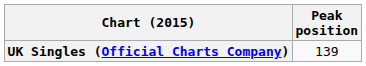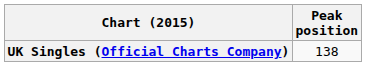 <table class="wikitable sortable plainrowheaders" style="text-align:center">
 <tr>
 <th scope="col">Chart (2015)</th>
 <th scope="col">Peak<br> position</th>
 </tr>
 <tr>
 </tr>
 <tr>
 <th scope="row">UK Singles (<a href='#'>Official Charts Company</a>)</th>
-<td>139</td>
+<td>138</td>
 </tr>
 <tr>
 </tr>
 </table>
